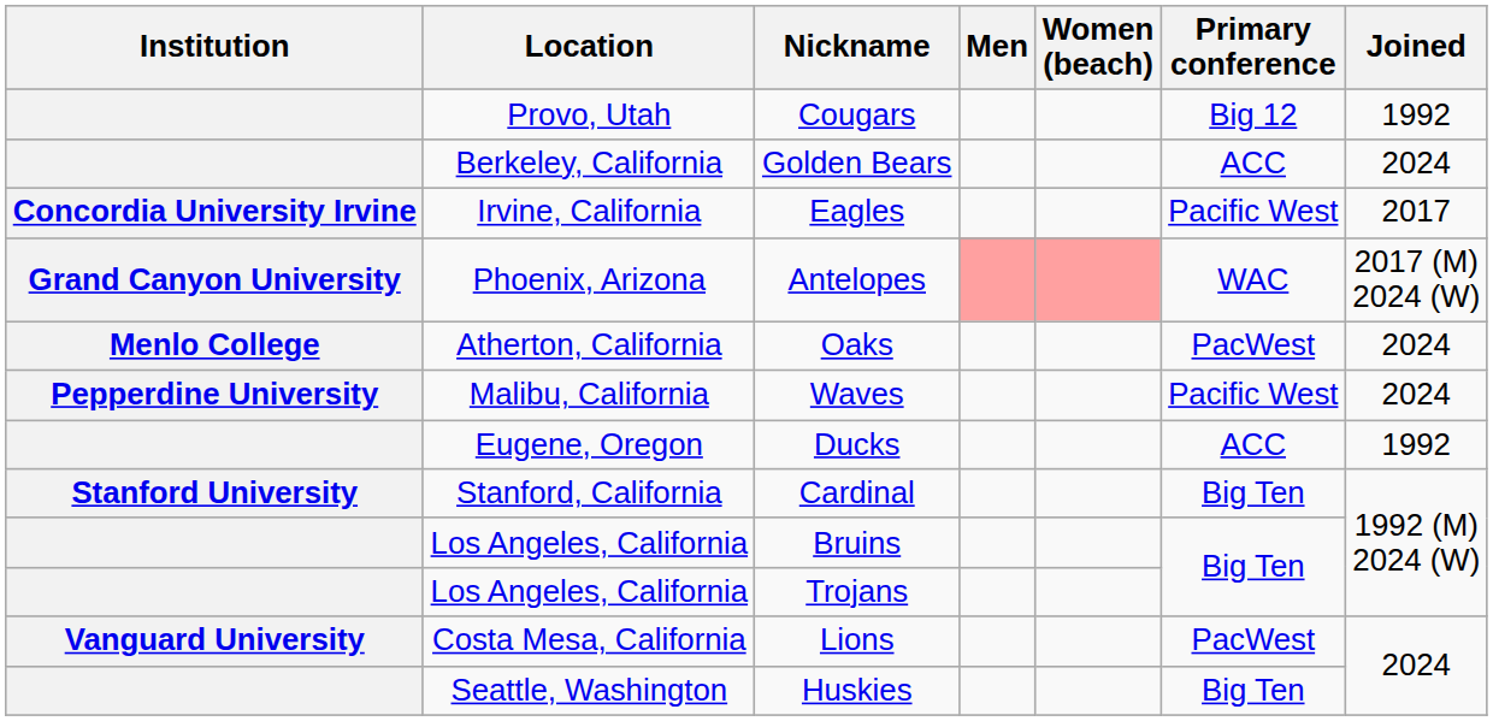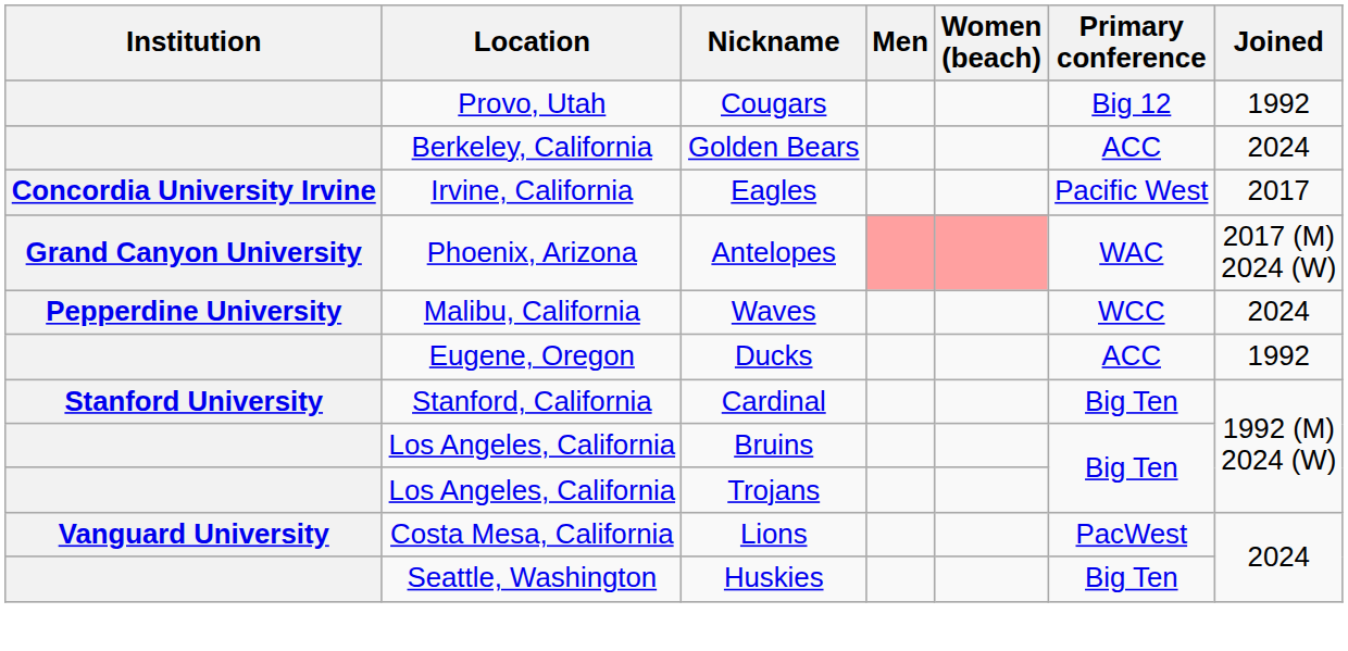 <table class="wikitable sortable" style="text-align:center">
 <tr>
 <th>Institution</th>
 <th>Location</th>
 <th>Nickname</th>
 <th>Men</th>
 <th>Women<br>(beach)</th>
 <th>Primary<br>conference</th>
 <th>Joined</th>
 </tr>
 <tr>
 <th></th>
 <td><a href='#'>Provo, Utah</a></td>
 <td><a href='#'>Cougars</a></td>
 <td></td>
 <td></td>
 <td><a href='#'>Big 12</a></td>
 <td>1992</td>
 </tr>
 <tr>
 <th></th>
 <td><a href='#'>Berkeley, California</a></td>
 <td><a href='#'>Golden Bears</a></td>
 <td></td>
 <td></td>
 <td><a href='#'>ACC</a></td>
 <td>2024</td>
 </tr>
 <tr>
 <th><a href='#'>Concordia University Irvine</a></th>
 <td><a href='#'>Irvine, California</a></td>
 <td><a href='#'>Eagles</a></td>
 <td></td>
 <td></td>
 <td><a href='#'>Pacific West</a></td>
 <td>2017</td>
 </tr>
 <tr>
 <th><a href='#'>Grand Canyon University</a></th>
 <td><a href='#'>Phoenix, Arizona</a></td>
 <td><a href='#'>Antelopes</a></td>
 <td bgcolor=#ffa0a0> </td>
 <td bgcolor=#ffa0a0> </td>
 <td><a href='#'>WAC</a><br></td>
 <td>2017 (M)<br>2024 (W)</td>
 </tr>
 <tr>
-<th><a href='#'>Menlo College</a></th>
-<td><a href='#'>Atherton, California</a></td>
-<td><a href='#'>Oaks</a></td>
-<td></td>
-<td></td>
-<td><a href='#'>PacWest</a></td>
-<td>2024</td>
-</tr>
-<tr>
 <th><a href='#'>Pepperdine University</a></th>
 <td><a href='#'>Malibu, California</a></td>
 <td><a href='#'>Waves</a></td>
 <td></td>
 <td></td>
-<td><a href='#'>Pacific West</a></td>
+<td><a href='#'>WCC</a></td>
 <td>2024</td>
 </tr>
 <tr>
 <th></th>
 <td><a href='#'>Eugene, Oregon</a></td>
 <td><a href='#'>Ducks</a></td>
 <td></td>
 <td></td>
 <td><a href='#'>ACC</a></td>
 <td>1992</td>
 </tr>
 <tr>
 <th><a href='#'>Stanford University</a></th>
 <td><a href='#'>Stanford, California</a></td>
 <td><a href='#'>Cardinal</a></td>
 <td></td>
 <td></td>
 <td><a href='#'>Big Ten</a></td>
 <td rowspan="3">1992 (M)<br>2024 (W)</td>
 </tr>
 <tr>
 <th></th>
 <td><a href='#'>Los Angeles, California</a><br></td>
 <td><a href='#'>Bruins</a></td>
 <td></td>
 <td></td>
 <td rowspan=2><a href='#'>Big Ten</a></td>
 </tr>
 <tr>
 <th></th>
 <td><a href='#'>Los Angeles, California</a><br></td>
 <td><a href='#'>Trojans</a></td>
 <td></td>
 <td></td>
 </tr>
 <tr>
 <th><a href='#'>Vanguard University</a></th>
 <td><a href='#'>Costa Mesa, California</a></td>
 <td><a href='#'>Lions</a></td>
 <td></td>
 <td></td>
 <td><a href='#'>PacWest</a></td>
 <td rowspan=2>2024</td>
 </tr>
 <tr>
 <th></th>
 <td><a href='#'>Seattle, Washington</a></td>
 <td><a href='#'>Huskies</a></td>
 <td></td>
 <td></td>
 <td><a href='#'>Big Ten</a></td>
 </tr>
 </table>
